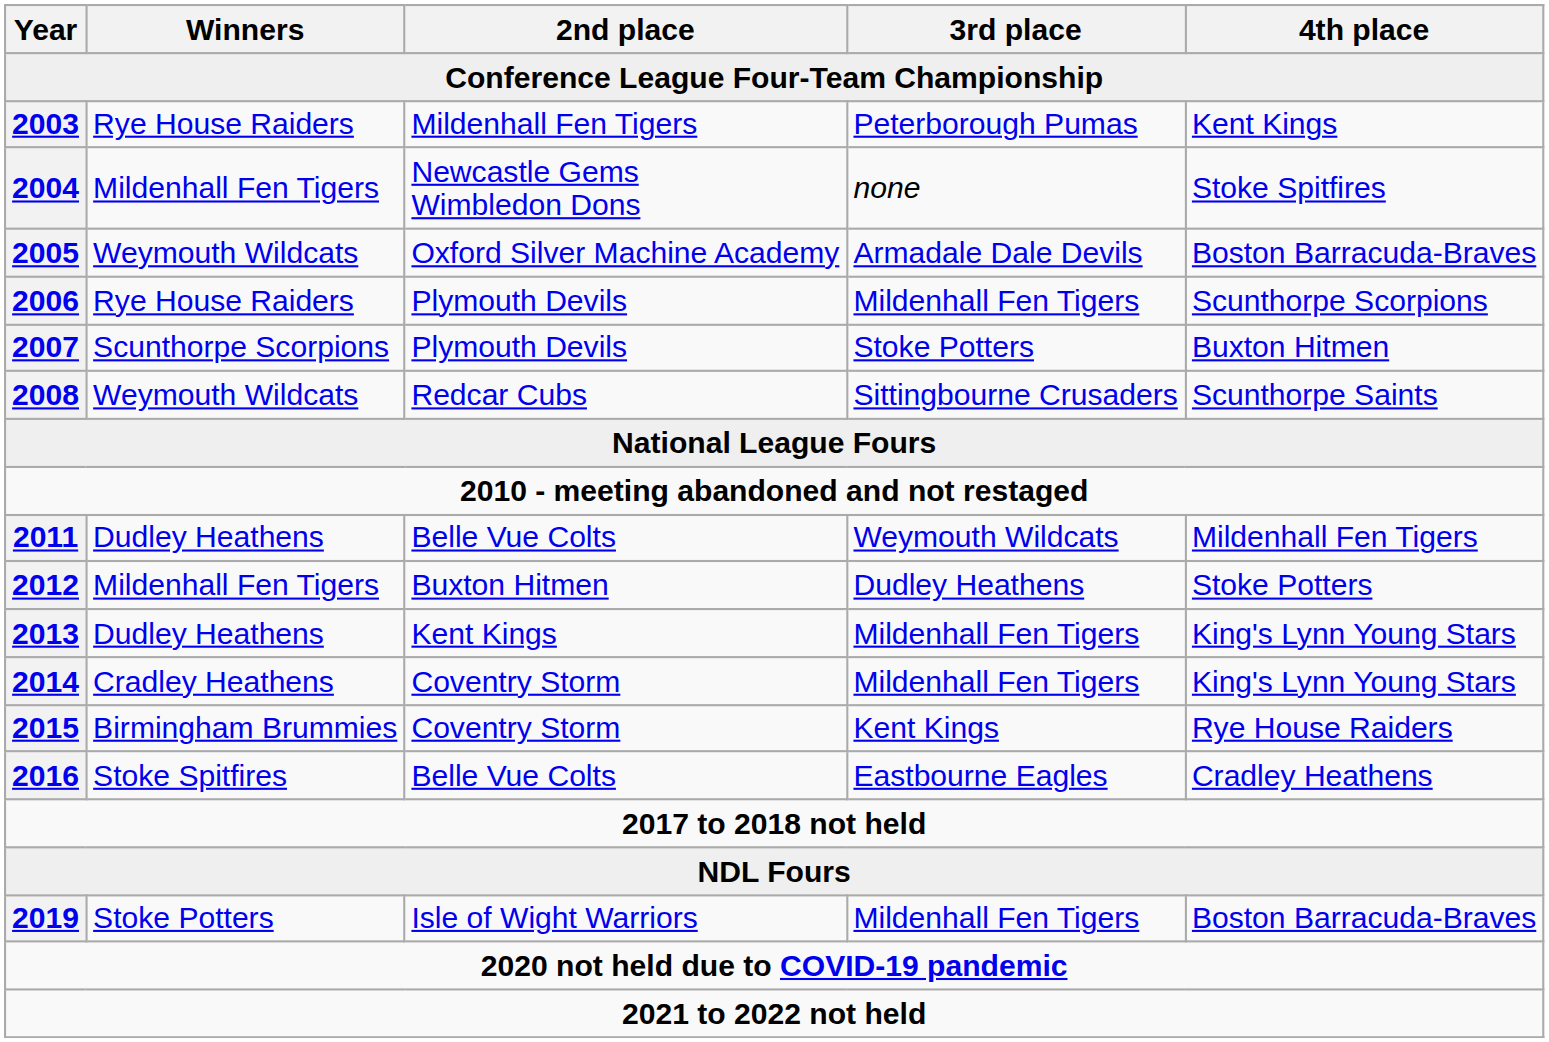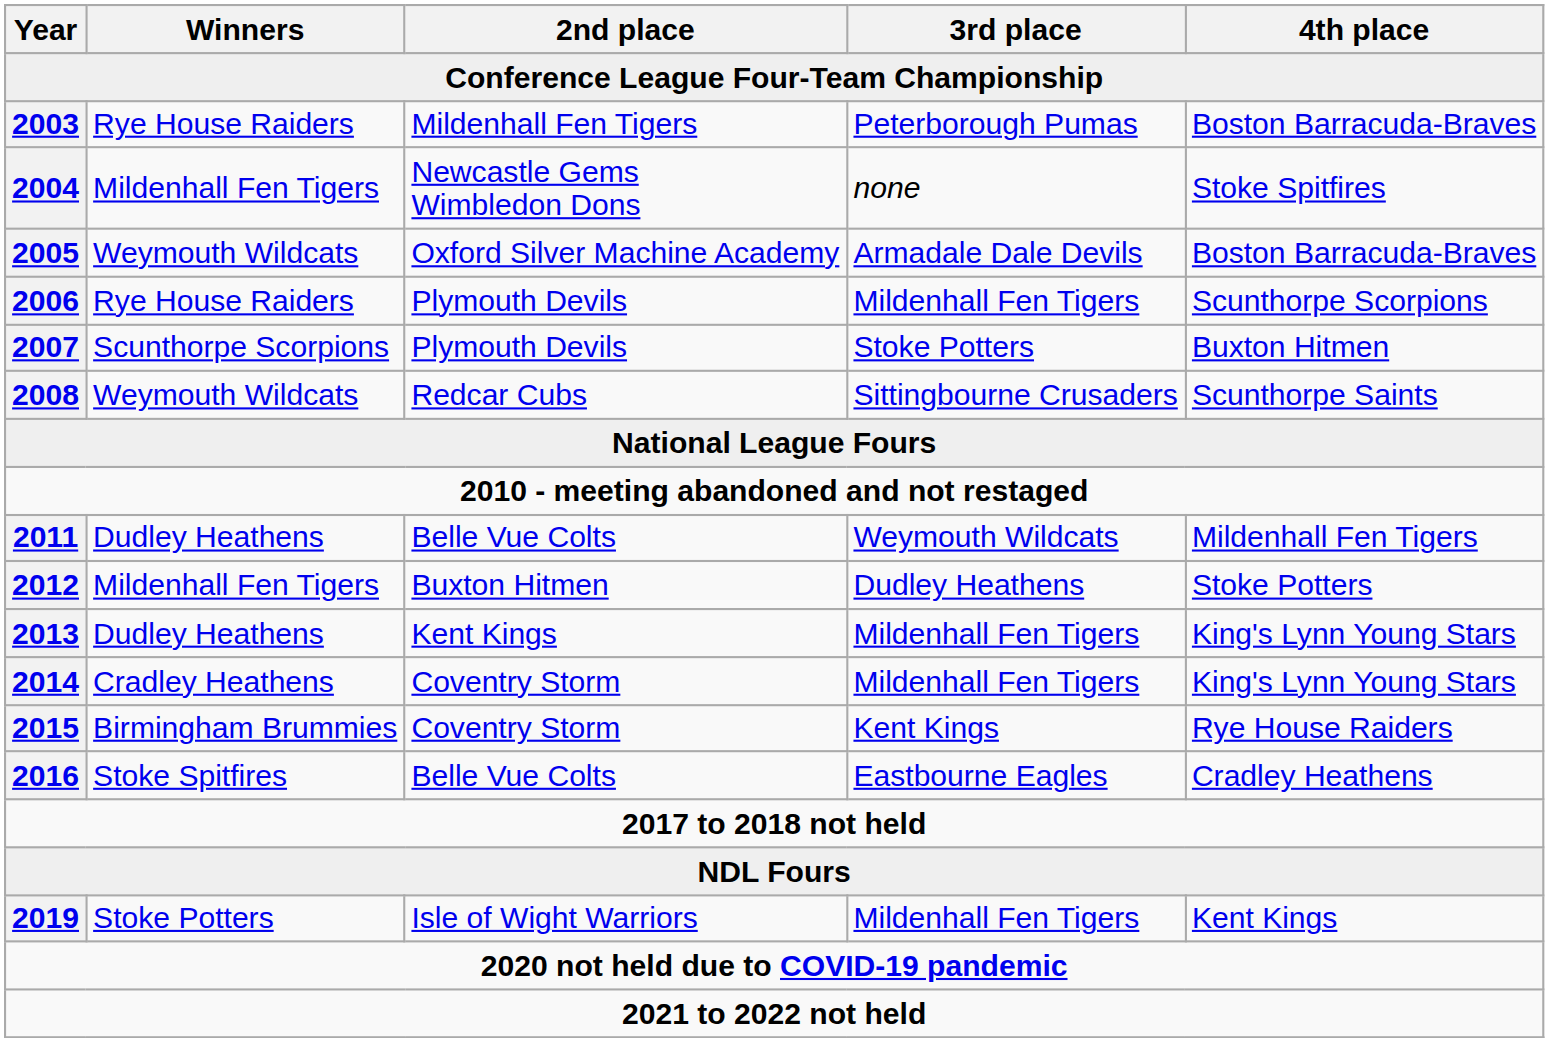 <table class="wikitable" style="font-size: 90%">
 <tr>
 <th>Year</th>
 <th>Winners</th>
 <th>2nd place</th>
 <th>3rd place</th>
 <th>4th place</th>
 </tr>
 <tr>
 <td bgcolor="#efefef"  colspan=5 align=center><strong>Conference League Four-Team Championship</strong></td>
 </tr>
 <tr>
 <th><a href='#'>2003</a></th>
 <td><a href='#'>Rye House Raiders</a></td>
 <td><a href='#'>Mildenhall Fen Tigers</a></td>
 <td><a href='#'>Peterborough Pumas</a></td>
-<td><a href='#'>Kent Kings</a></td>
+<td><a href='#'>Boston Barracuda-Braves</a></td>
 </tr>
 <tr>
 <th><a href='#'>2004</a></th>
 <td><a href='#'>Mildenhall Fen Tigers</a></td>
 <td><a href='#'>Newcastle Gems</a><br><a href='#'>Wimbledon Dons</a></td>
 <td><em>none</em></td>
 <td><a href='#'>Stoke Spitfires</a></td>
 </tr>
 <tr>
 <th><a href='#'>2005</a></th>
 <td><a href='#'>Weymouth Wildcats</a></td>
 <td><a href='#'>Oxford Silver Machine Academy</a></td>
 <td><a href='#'>Armadale Dale Devils</a></td>
 <td><a href='#'>Boston Barracuda-Braves</a></td>
 </tr>
 <tr>
 <th><a href='#'>2006</a></th>
 <td><a href='#'>Rye House Raiders</a></td>
 <td><a href='#'>Plymouth Devils</a></td>
 <td><a href='#'>Mildenhall Fen Tigers</a></td>
 <td><a href='#'>Scunthorpe Scorpions</a></td>
 </tr>
 <tr>
 <th><a href='#'>2007</a></th>
 <td><a href='#'>Scunthorpe Scorpions</a></td>
 <td><a href='#'>Plymouth Devils</a></td>
 <td><a href='#'>Stoke Potters</a></td>
 <td><a href='#'>Buxton Hitmen</a></td>
 </tr>
 <tr>
 <th><a href='#'>2008</a></th>
 <td><a href='#'>Weymouth Wildcats</a></td>
 <td><a href='#'>Redcar Cubs</a></td>
 <td><a href='#'>Sittingbourne Crusaders</a></td>
 <td><a href='#'>Scunthorpe Saints</a></td>
 </tr>
 <tr>
 <td bgcolor="#efefef"  colspan=5 align=center><strong>National League Fours</strong></td>
 </tr>
 <tr>
 <td colspan=5 align=center><strong>2010 - meeting abandoned and not restaged</strong></td>
 </tr>
 <tr>
 <th><a href='#'>2011</a></th>
 <td><a href='#'>Dudley Heathens</a></td>
 <td><a href='#'>Belle Vue Colts</a></td>
 <td><a href='#'>Weymouth Wildcats</a></td>
 <td><a href='#'>Mildenhall Fen Tigers</a></td>
 </tr>
 <tr>
 <th><a href='#'>2012</a></th>
 <td><a href='#'>Mildenhall Fen Tigers</a></td>
 <td><a href='#'>Buxton Hitmen</a></td>
 <td><a href='#'>Dudley Heathens</a></td>
 <td><a href='#'>Stoke Potters</a></td>
 </tr>
 <tr>
 <th><a href='#'>2013</a></th>
 <td><a href='#'>Dudley Heathens</a></td>
 <td><a href='#'>Kent Kings</a></td>
 <td><a href='#'>Mildenhall Fen Tigers</a></td>
 <td><a href='#'>King's Lynn Young Stars</a></td>
 </tr>
 <tr>
 <th><a href='#'>2014</a></th>
 <td><a href='#'>Cradley Heathens</a></td>
 <td><a href='#'>Coventry Storm</a></td>
 <td><a href='#'>Mildenhall Fen Tigers</a></td>
 <td><a href='#'>King's Lynn Young Stars</a></td>
 </tr>
 <tr>
 <th><a href='#'>2015</a></th>
 <td><a href='#'>Birmingham Brummies</a></td>
 <td><a href='#'>Coventry Storm</a></td>
 <td><a href='#'>Kent Kings</a></td>
 <td><a href='#'>Rye House Raiders</a></td>
 </tr>
 <tr>
 <th><a href='#'>2016</a></th>
 <td><a href='#'>Stoke Spitfires</a></td>
 <td><a href='#'>Belle Vue Colts</a></td>
 <td><a href='#'>Eastbourne Eagles</a></td>
 <td><a href='#'>Cradley Heathens</a></td>
 </tr>
 <tr>
 <td colspan=5 align=center><strong>2017 to 2018 not held</strong></td>
 </tr>
 <tr>
 <td bgcolor="#efefef"  colspan=5 align=center><strong>NDL Fours</strong></td>
 </tr>
 <tr>
 <th><a href='#'>2019</a></th>
 <td><a href='#'>Stoke Potters</a></td>
 <td><a href='#'>Isle of Wight Warriors</a></td>
 <td><a href='#'>Mildenhall Fen Tigers</a></td>
-<td><a href='#'>Boston Barracuda-Braves</a></td>
+<td><a href='#'>Kent Kings</a></td>
 </tr>
 <tr>
 <td colspan=5 align=center><strong>2020 not held due to <a href='#'>COVID-19 pandemic</a></strong></td>
 </tr>
 <tr>
 <td colspan=5 align=center><strong>2021 to 2022 not held</strong></td>
 </tr>
 <tr>
 </tr>
 </table>
